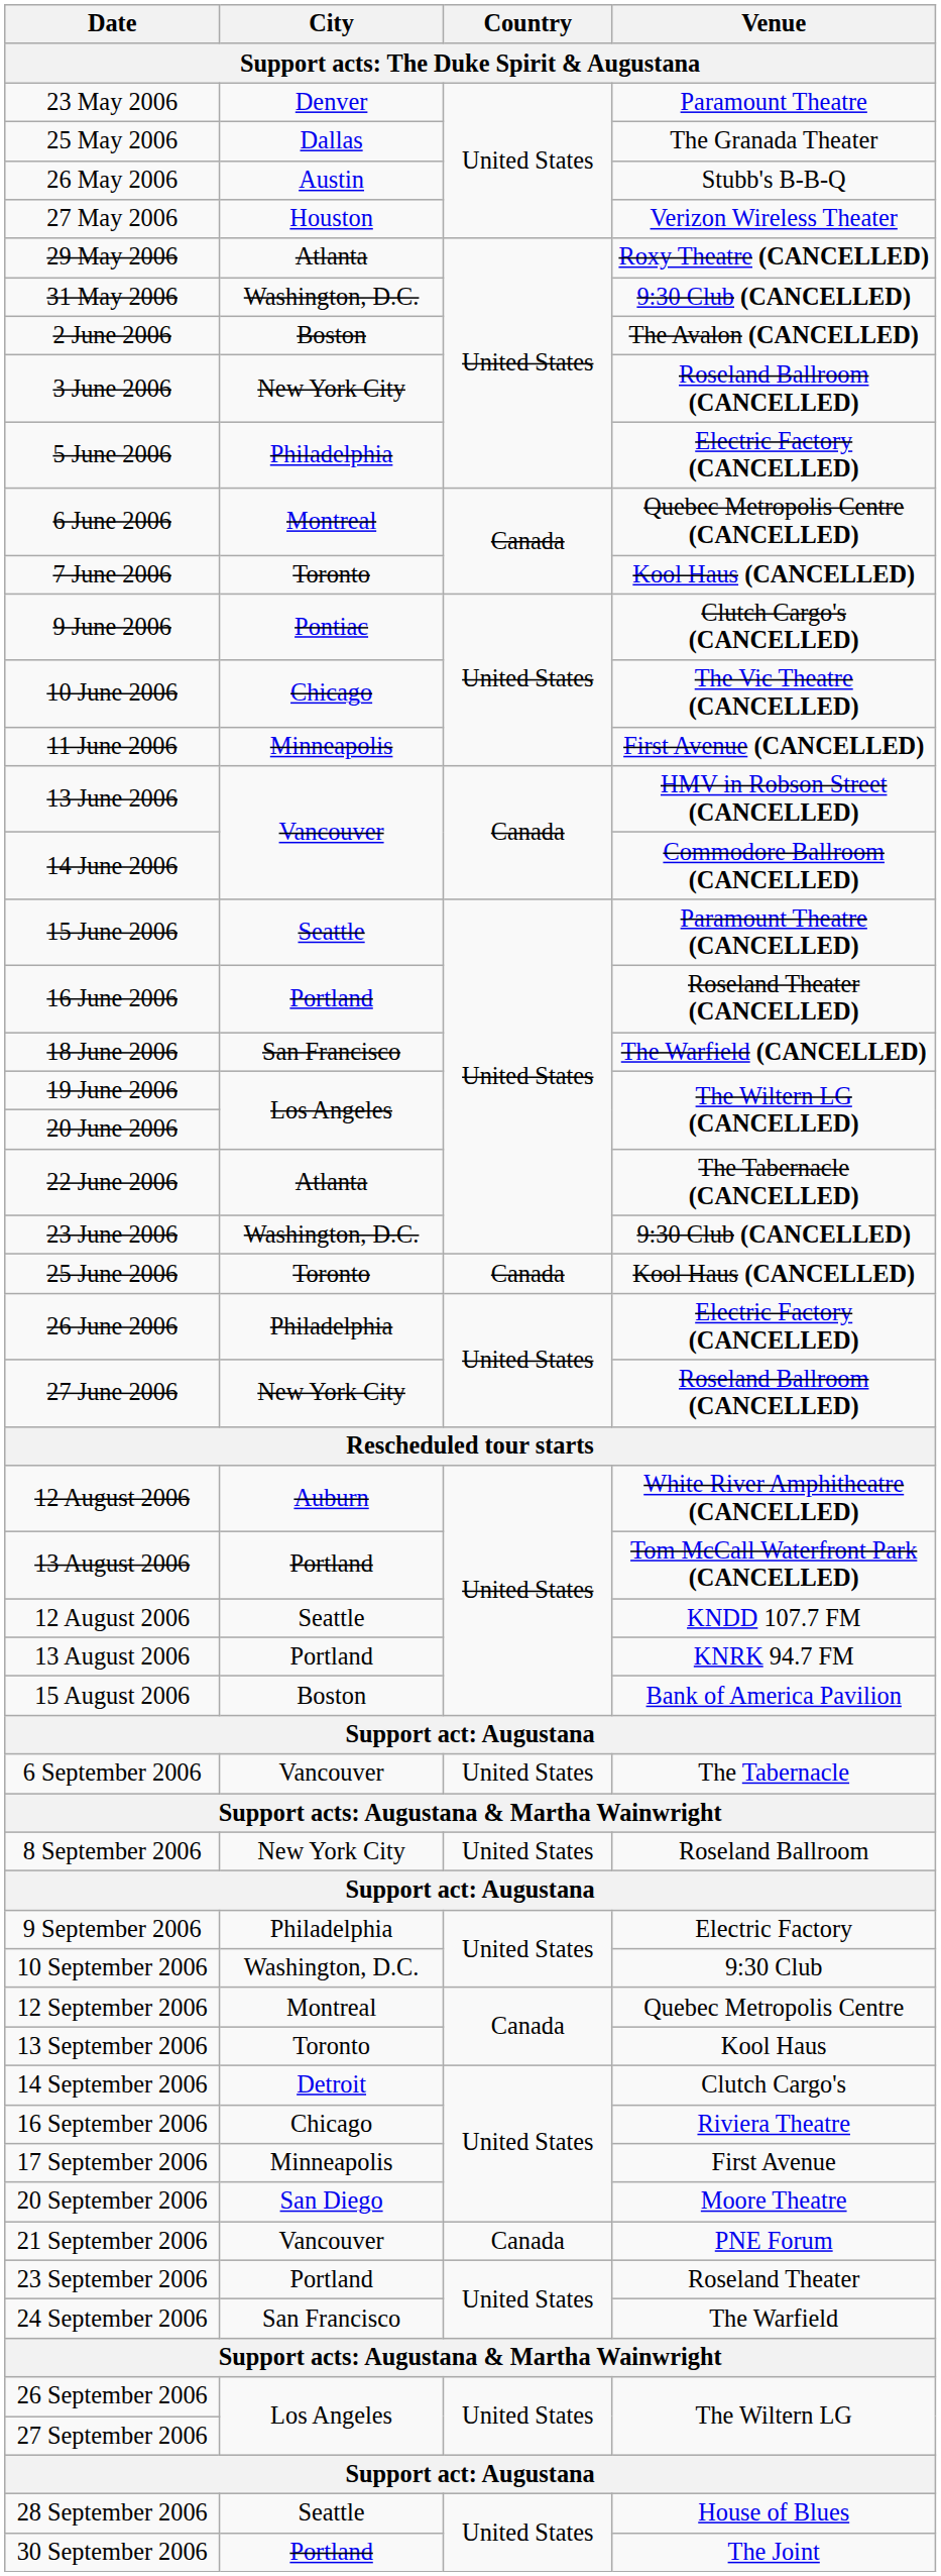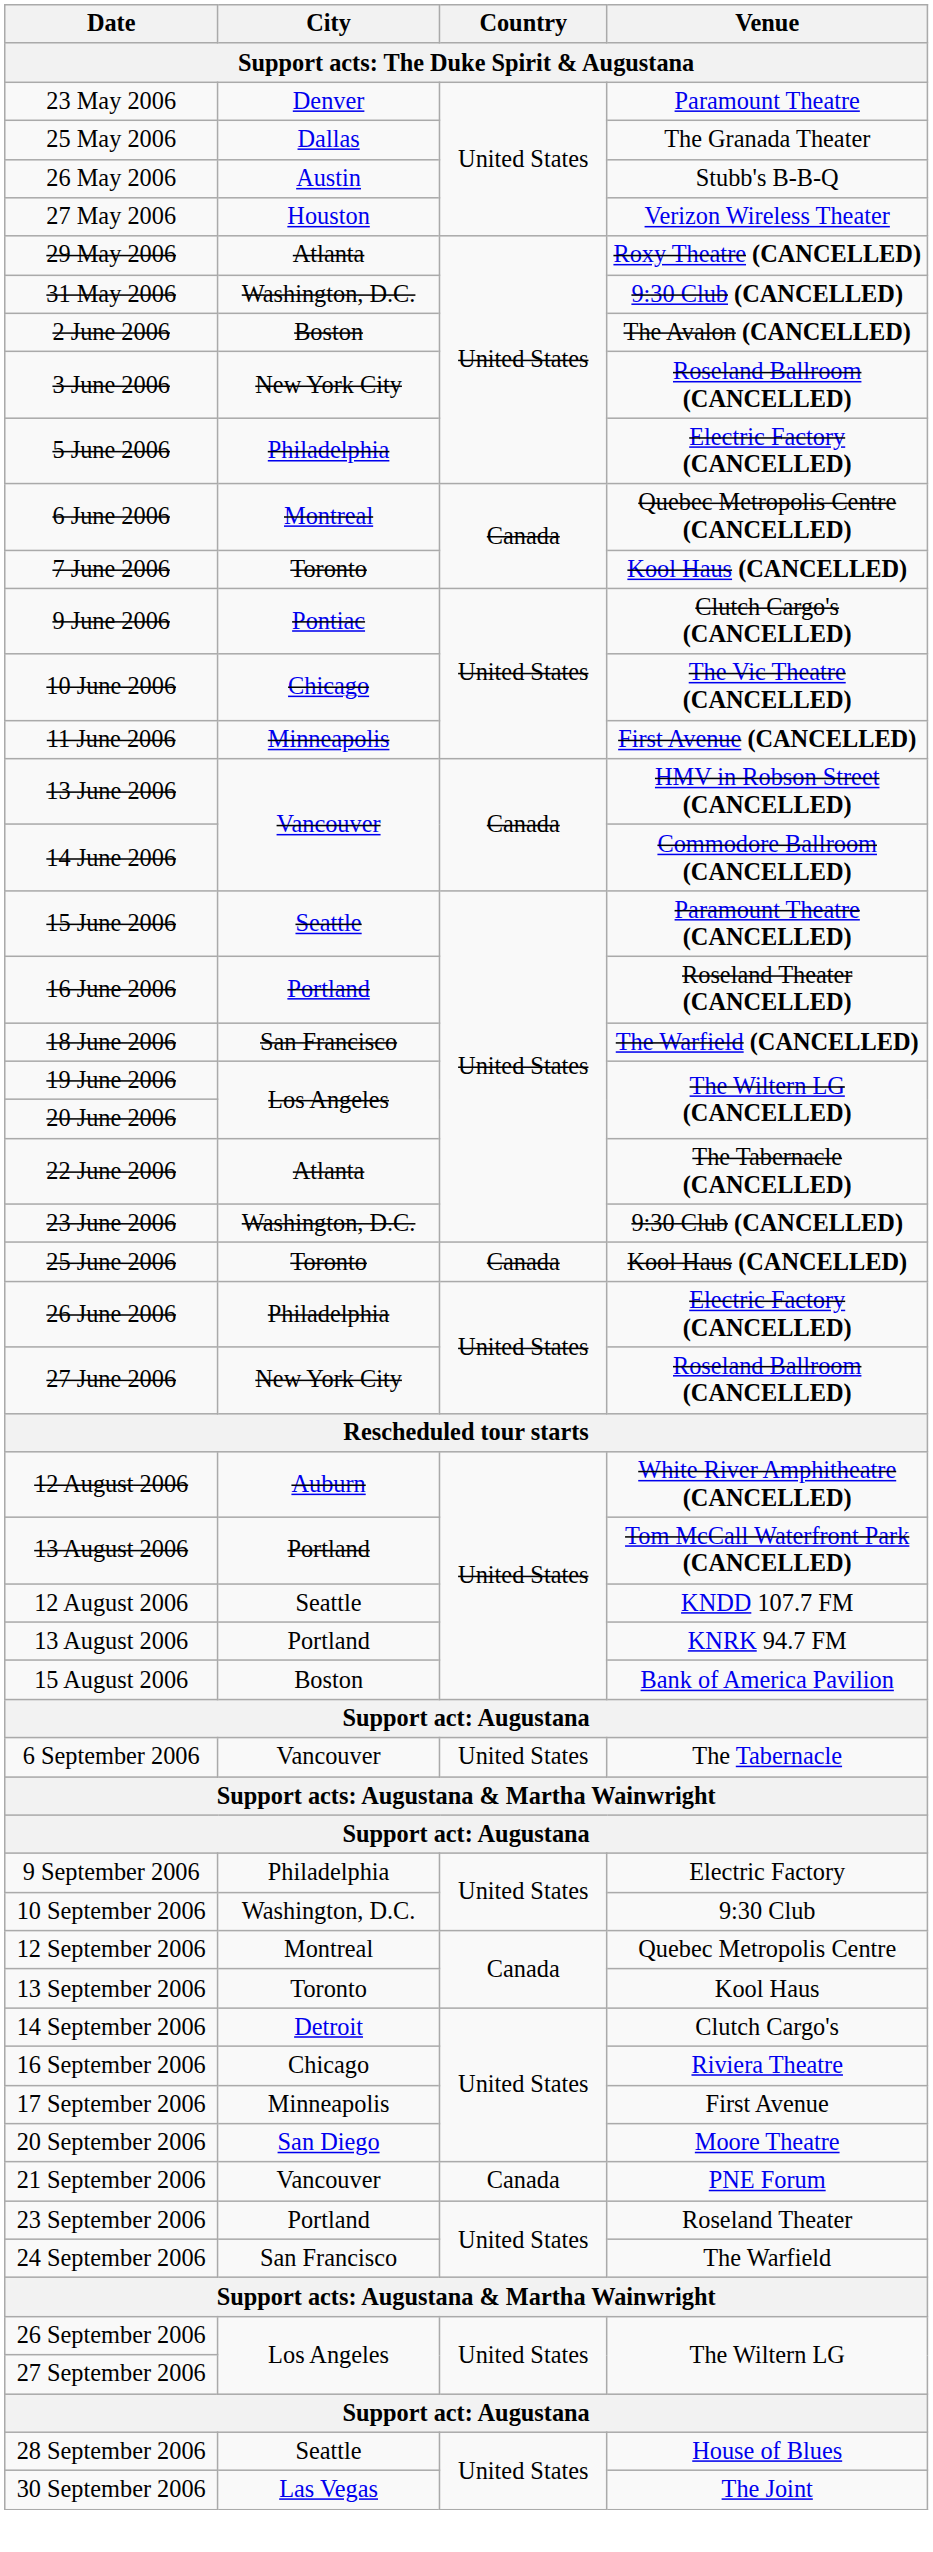 <table class="wikitable" style="text-align:center;">
 <tr>
 <th width="200">Date</th>
 <th width="200">City</th>
 <th width="150">Country</th>
 <th width="300">Venue</th>
 </tr>
 <tr>
 <th colspan="4">Support acts: The Duke Spirit & Augustana</th>
 </tr>
 <tr>
 <td>23 May 2006</td>
 <td><a href='#'>Denver</a></td>
 <td rowspan="4">United States</td>
 <td><a href='#'>Paramount Theatre</a></td>
 </tr>
 <tr>
 <td>25 May 2006</td>
 <td><a href='#'>Dallas</a></td>
 <td>The Granada Theater</td>
 </tr>
 <tr>
 <td>26 May 2006</td>
 <td><a href='#'>Austin</a></td>
 <td>Stubb's B-B-Q</td>
 </tr>
 <tr>
 <td>27 May 2006</td>
 <td><a href='#'>Houston</a></td>
 <td><a href='#'>Verizon Wireless Theater</a></td>
 </tr>
 <tr>
 <td><s>29 May 2006</s></td>
 <td><s>Atlanta</s></td>
 <td rowspan="5"><s>United States</s></td>
 <td><s><a href='#'>Roxy Theatre</a></s> <strong><span>(CANCELLED)</span></strong></td>
 </tr>
 <tr>
 <td><s>31 May 2006</s></td>
 <td><s>Washington, D.C.</s></td>
 <td><s><a href='#'>9:30 Club</a></s> <strong><span>(CANCELLED)</span></strong></td>
 </tr>
 <tr>
 <td><s>2 June 2006</s></td>
 <td><s>Boston</s></td>
 <td><s>The Avalon</s> <strong><span>(CANCELLED)</span></strong></td>
 </tr>
 <tr>
 <td><s>3 June 2006</s></td>
 <td><s>New York City</s></td>
 <td><s><a href='#'>Roseland Ballroom</a></s> <strong><span>(CANCELLED)</span></strong></td>
 </tr>
 <tr>
 <td><s>5 June 2006</s></td>
 <td><s><a href='#'>Philadelphia</a></s></td>
 <td><s><a href='#'>Electric Factory</a></s> <strong><span>(CANCELLED)</span></strong></td>
 </tr>
 <tr>
 <td><s>6 June 2006</s></td>
 <td><s><a href='#'>Montreal</a></s></td>
 <td rowspan="2"><s>Canada</s></td>
 <td><s>Quebec Metropolis Centre</s> <strong><span>(CANCELLED)</span></strong></td>
 </tr>
 <tr>
 <td><s>7 June 2006</s></td>
 <td><s>Toronto</s></td>
 <td><s><a href='#'>Kool Haus</a></s> <strong><span>(CANCELLED)</span></strong></td>
 </tr>
 <tr>
 <td><s>9 June 2006</s></td>
 <td><s><a href='#'>Pontiac</a></s></td>
 <td rowspan="3"><s>United States</s></td>
 <td><s>Clutch Cargo's</s> <strong><span>(CANCELLED)</span></strong></td>
 </tr>
 <tr>
 <td><s>10 June 2006</s></td>
 <td><s><a href='#'>Chicago</a></s></td>
 <td><s><a href='#'>The Vic Theatre</a></s> <strong><span>(CANCELLED)</span></strong></td>
 </tr>
 <tr>
 <td><s>11 June 2006</s></td>
 <td><s><a href='#'>Minneapolis</a></s></td>
 <td><s><a href='#'>First Avenue</a></s> <strong><span>(CANCELLED)</span></strong></td>
 </tr>
 <tr>
 <td><s>13 June 2006</s></td>
 <td rowspan="2"><s><a href='#'>Vancouver</a></s></td>
 <td rowspan="2"><s>Canada</s></td>
 <td><s><a href='#'>HMV in Robson Street</a></s> <strong><span>(CANCELLED)</span></strong></td>
 </tr>
 <tr>
 <td><s>14 June 2006</s></td>
 <td><s><a href='#'>Commodore Ballroom</a></s> <strong><span>(CANCELLED)</span></strong></td>
 </tr>
 <tr>
 <td><s>15 June 2006</s></td>
 <td><s><a href='#'>Seattle</a></s></td>
 <td rowspan="7"><s>United States</s></td>
 <td><s><a href='#'>Paramount Theatre</a></s> <strong><span>(CANCELLED)</span></strong></td>
 </tr>
 <tr>
 <td><s>16 June 2006</s></td>
 <td><s><a href='#'>Portland</a></s></td>
 <td><s>Roseland Theater</s> <strong><span>(CANCELLED)</span></strong></td>
 </tr>
 <tr>
 <td><s>18 June 2006</s></td>
 <td><s>San Francisco</s></td>
 <td><s><a href='#'>The Warfield</a></s> <strong><span>(CANCELLED)</span></strong></td>
 </tr>
 <tr>
 <td><s>19 June 2006</s></td>
 <td rowspan="2"><s>Los Angeles</s></td>
 <td rowspan="2"><s><a href='#'>The Wiltern LG</a></s> <strong><span>(CANCELLED)</span></strong></td>
 </tr>
 <tr>
 <td><s>20 June 2006</s></td>
 </tr>
 <tr>
 <td><s>22 June 2006</s></td>
 <td><s>Atlanta</s></td>
 <td><s>The Tabernacle</s> <strong><span>(CANCELLED)</span></strong></td>
 </tr>
 <tr>
 <td><s>23 June 2006</s></td>
 <td><s>Washington, D.C.</s></td>
 <td><s>9:30 Club</s> <strong><span>(CANCELLED)</span></strong></td>
 </tr>
 <tr>
 <td><s>25 June 2006</s></td>
 <td><s>Toronto</s></td>
 <td><s>Canada</s></td>
 <td><s>Kool Haus</s> <strong><span>(CANCELLED)</span></strong></td>
 </tr>
 <tr>
 <td><s>26 June 2006</s></td>
 <td><s>Philadelphia</s></td>
 <td rowspan="2"><s>United States</s></td>
 <td><s><a href='#'>Electric Factory</a></s> <strong><span>(CANCELLED)</span></strong></td>
 </tr>
 <tr>
 <td><s>27 June 2006</s></td>
 <td><s>New York City</s></td>
 <td><s><a href='#'>Roseland Ballroom</a></s> <strong><span>(CANCELLED)</span></strong></td>
 </tr>
 <tr>
 <th colspan="4">Rescheduled tour starts</th>
 </tr>
 <tr>
 <td><s>12 August 2006</s></td>
 <td><s><a href='#'>Auburn</a></s></td>
 <td rowspan="5"><s>United States</s></td>
 <td><s><a href='#'>White River Amphitheatre</a></s> <strong><span>(CANCELLED)</span></strong></td>
 </tr>
 <tr>
 <td><s>13 August 2006</s></td>
 <td><s>Portland</s></td>
 <td><s><a href='#'>Tom McCall Waterfront Park</a></s> <strong><span>(CANCELLED)</span></strong></td>
 </tr>
 <tr>
 <td>12 August 2006</td>
 <td>Seattle</td>
 <td><a href='#'>KNDD</a> 107.7 FM</td>
 </tr>
 <tr>
 <td>13 August 2006</td>
 <td>Portland</td>
 <td><a href='#'>KNRK</a> 94.7 FM</td>
 </tr>
 <tr>
 <td>15 August 2006</td>
 <td>Boston</td>
 <td><a href='#'>Bank of America Pavilion</a></td>
 </tr>
 <tr>
 <th colspan="4">Support act: Augustana</th>
 </tr>
 <tr>
 <td>6 September 2006</td>
 <td>Vancouver</td>
 <td>United States</td>
 <td>The <a href='#'>Tabernacle</a></td>
 </tr>
 <tr>
 <th colspan="4">Support acts: Augustana & Martha Wainwright</th>
 </tr>
 <tr>
-<td>8 September 2006</td>
-<td>New York City</td>
-<td>United States</td>
-<td>Roseland Ballroom</td>
-</tr>
-<tr>
 <th colspan="4">Support act: Augustana</th>
 </tr>
 <tr>
 <td>9 September 2006</td>
 <td>Philadelphia</td>
 <td rowspan="2">United States</td>
 <td>Electric Factory</td>
 </tr>
 <tr>
 <td>10 September 2006</td>
 <td>Washington, D.C.</td>
 <td>9:30 Club</td>
 </tr>
 <tr>
 <td>12 September 2006</td>
 <td>Montreal</td>
 <td rowspan="2">Canada</td>
 <td>Quebec Metropolis Centre</td>
 </tr>
 <tr>
 <td>13 September 2006</td>
 <td>Toronto</td>
 <td>Kool Haus</td>
 </tr>
 <tr>
 <td>14 September 2006</td>
 <td><a href='#'>Detroit</a></td>
 <td rowspan="4">United States</td>
 <td>Clutch Cargo's</td>
 </tr>
 <tr>
 <td>16 September 2006</td>
 <td>Chicago</td>
 <td><a href='#'>Riviera Theatre</a></td>
 </tr>
 <tr>
 <td>17 September 2006</td>
 <td>Minneapolis</td>
 <td>First Avenue</td>
 </tr>
 <tr>
 <td>20 September 2006</td>
 <td><a href='#'>San Diego</a></td>
 <td><a href='#'>Moore Theatre</a></td>
 </tr>
 <tr>
 <td>21 September 2006</td>
 <td>Vancouver</td>
 <td>Canada</td>
 <td><a href='#'>PNE Forum</a></td>
 </tr>
 <tr>
 <td>23 September 2006</td>
 <td>Portland</td>
 <td rowspan="2">United States</td>
 <td>Roseland Theater</td>
 </tr>
 <tr>
 <td>24 September 2006</td>
 <td>San Francisco</td>
 <td>The Warfield</td>
 </tr>
 <tr>
 <th colspan="4">Support acts: Augustana & Martha Wainwright</th>
 </tr>
 <tr>
 <td>26 September 2006</td>
 <td rowspan="2">Los Angeles</td>
 <td rowspan="2">United States</td>
 <td rowspan="2">The Wiltern LG</td>
 </tr>
 <tr>
 <td>27 September 2006</td>
 </tr>
 <tr>
 <th colspan="4">Support act: Augustana</th>
 </tr>
 <tr>
 <td>28 September 2006</td>
 <td>Seattle</td>
 <td rowspan="2">United States</td>
 <td><a href='#'>House of Blues</a></td>
 </tr>
 <tr>
 <td>30 September 2006</td>
-<td><s><a href='#'>Portland</a></s></td>
+<td><a href='#'>Las Vegas</a></td>
 <td><a href='#'>The Joint</a></td>
 </tr>
 </table>
